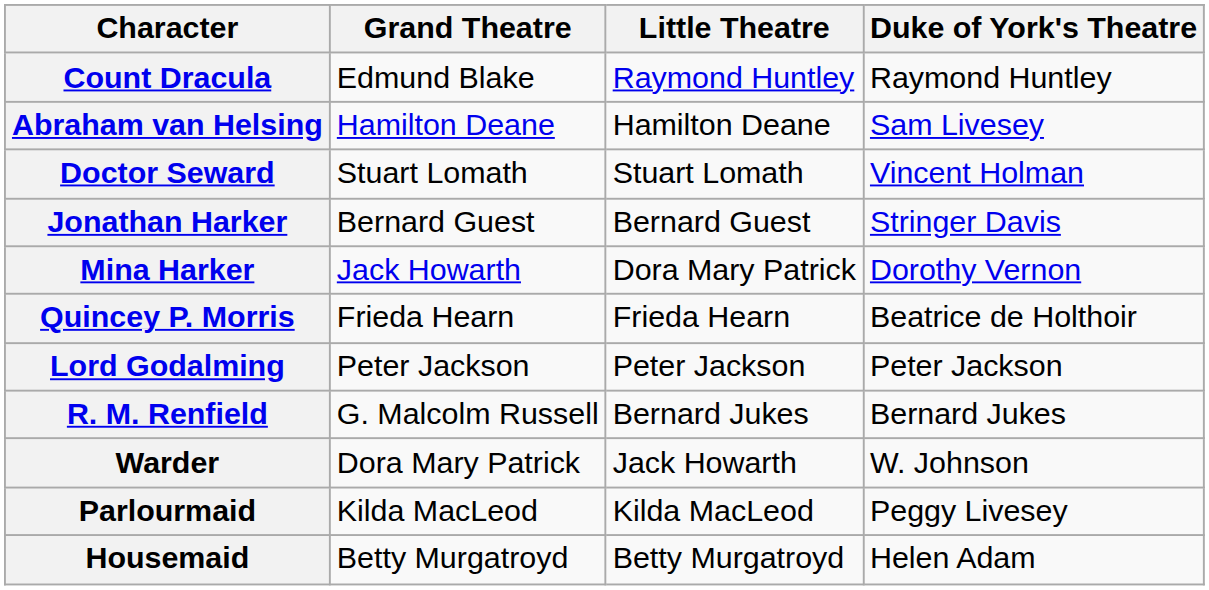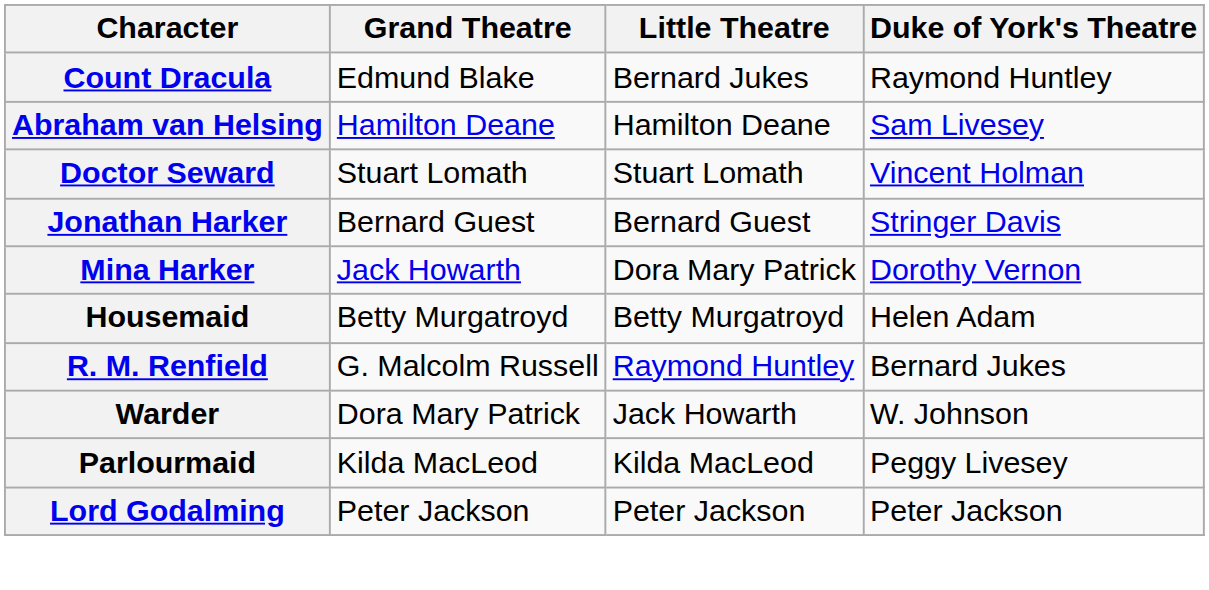 <table class="wikitable sortable plainrowheaders">
 <tr>
 <th scope="col">Character</th>
 <th scope="col">Grand Theatre</th>
 <th scope="col">Little Theatre</th>
 <th scope="col">Duke of York's Theatre</th>
 </tr>
 <tr>
 <th Scope="row"><a href='#'>Count Dracula</a></th>
 <td>Edmund Blake</td>
-<td><a href='#'>Raymond Huntley</a></td>
+<td>Bernard Jukes</td>
 <td>Raymond Huntley</td>
 </tr>
 <tr>
 <th Scope="row"><a href='#'>Abraham van Helsing</a></th>
 <td><a href='#'>Hamilton Deane</a></td>
 <td>Hamilton Deane</td>
 <td><a href='#'>Sam Livesey</a></td>
 </tr>
 <tr>
 <th Scope="row"><a href='#'>Doctor Seward</a></th>
 <td>Stuart Lomath</td>
 <td>Stuart Lomath</td>
 <td><a href='#'>Vincent Holman</a></td>
 </tr>
 <tr>
 <th Scope="row"><a href='#'>Jonathan Harker</a></th>
 <td>Bernard Guest</td>
 <td>Bernard Guest</td>
 <td><a href='#'>Stringer Davis</a></td>
 </tr>
 <tr>
 <th Scope="row"><a href='#'>Mina Harker</a></th>
 <td><a href='#'>Jack Howarth</a></td>
 <td>Dora Mary Patrick</td>
 <td><a href='#'>Dorothy Vernon</a></td>
 </tr>
 <tr>
-<th Scope="row"><a href='#'>Quincey P. Morris</a></th>
-<td>Frieda Hearn</td>
-<td>Frieda Hearn</td>
-<td>Beatrice de Holthoir</td>
-</tr>
-<tr>
-<th Scope="row"><a href='#'>Lord Godalming</a></th>
-<td>Peter Jackson</td>
-<td>Peter Jackson</td>
-<td>Peter Jackson</td>
+<th Scope="row">Housemaid</th>
+<td>Betty Murgatroyd</td>
+<td>Betty Murgatroyd</td>
+<td>Helen Adam</td>
 </tr>
 <tr>
 <th Scope="row"><a href='#'>R. M. Renfield</a></th>
 <td>G. Malcolm Russell</td>
-<td>Bernard Jukes</td>
+<td><a href='#'>Raymond Huntley</a></td>
 <td>Bernard Jukes</td>
 </tr>
 <tr>
 <th Scope="row">Warder</th>
 <td>Dora Mary Patrick</td>
 <td>Jack Howarth</td>
 <td>W. Johnson</td>
 </tr>
 <tr>
 <th Scope="row">Parlourmaid</th>
 <td>Kilda MacLeod</td>
 <td>Kilda MacLeod</td>
 <td>Peggy Livesey</td>
 </tr>
 <tr>
-<th Scope="row">Housemaid</th>
-<td>Betty Murgatroyd</td>
-<td>Betty Murgatroyd</td>
-<td>Helen Adam</td>
+<th Scope="row"><a href='#'>Lord Godalming</a></th>
+<td>Peter Jackson</td>
+<td>Peter Jackson</td>
+<td>Peter Jackson</td>
 </tr>
 </table>
